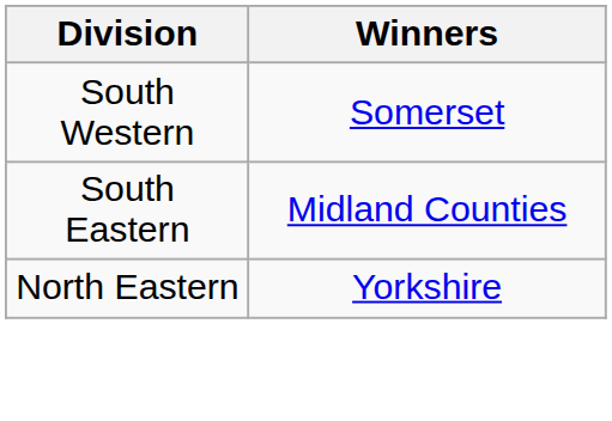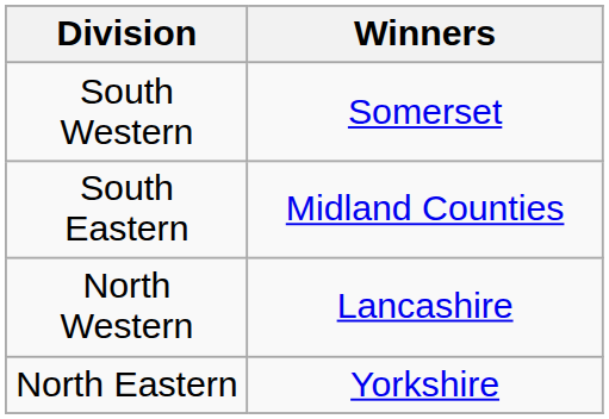 <table class="wikitable" style="text-align: center">
 <tr>
 <th width=100>Division</th>
 <th width=150>Winners</th>
 </tr>
 <tr>
 <td>South Western</td>
 <td><a href='#'>Somerset</a></td>
 </tr>
 <tr>
 <td>South Eastern</td>
 <td><a href='#'>Midland Counties</a></td>
 </tr>
 <tr>
+<td>North Western</td>
+<td><a href='#'>Lancashire</a></td>
+</tr>
+<tr>
 <td>North Eastern</td>
 <td><a href='#'>Yorkshire</a></td>
 </tr>
 </table>
